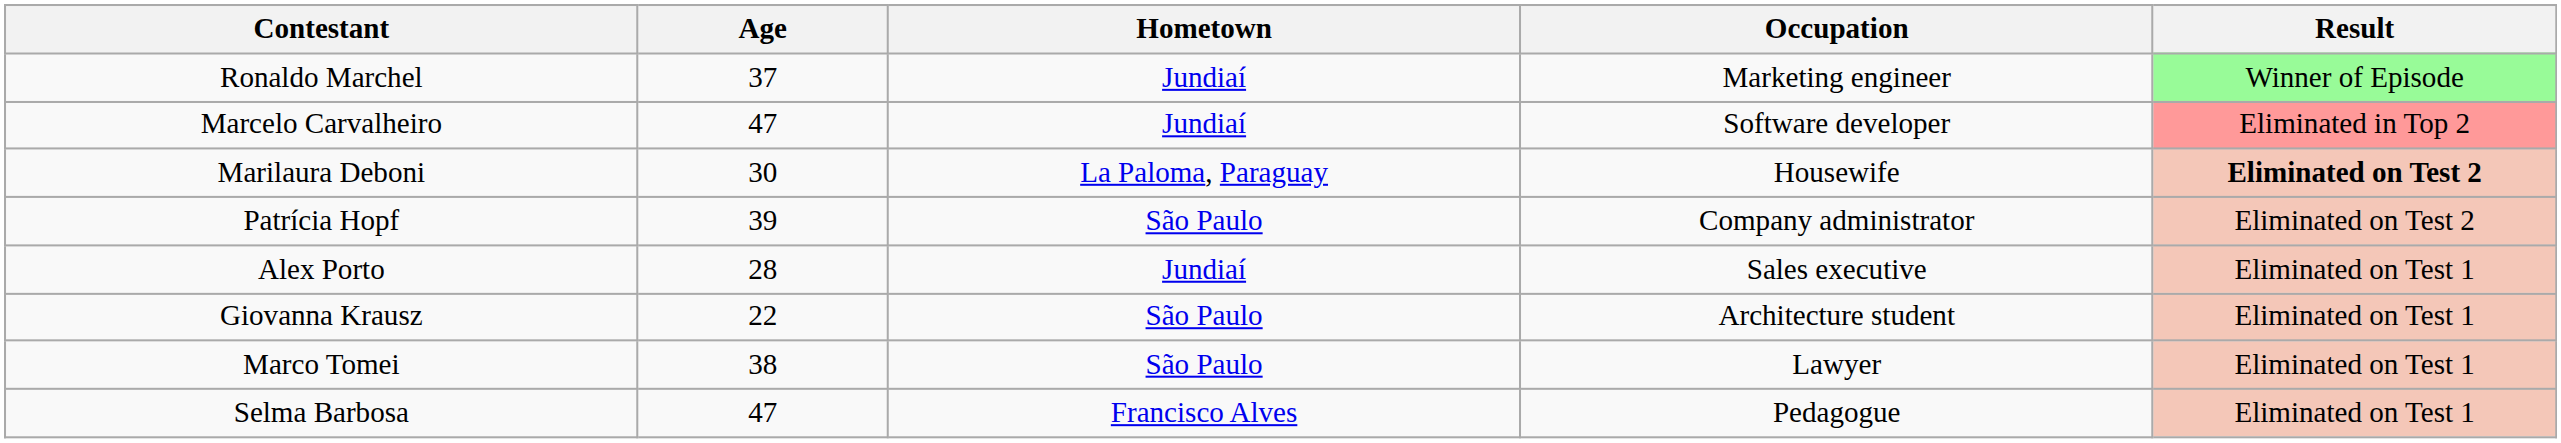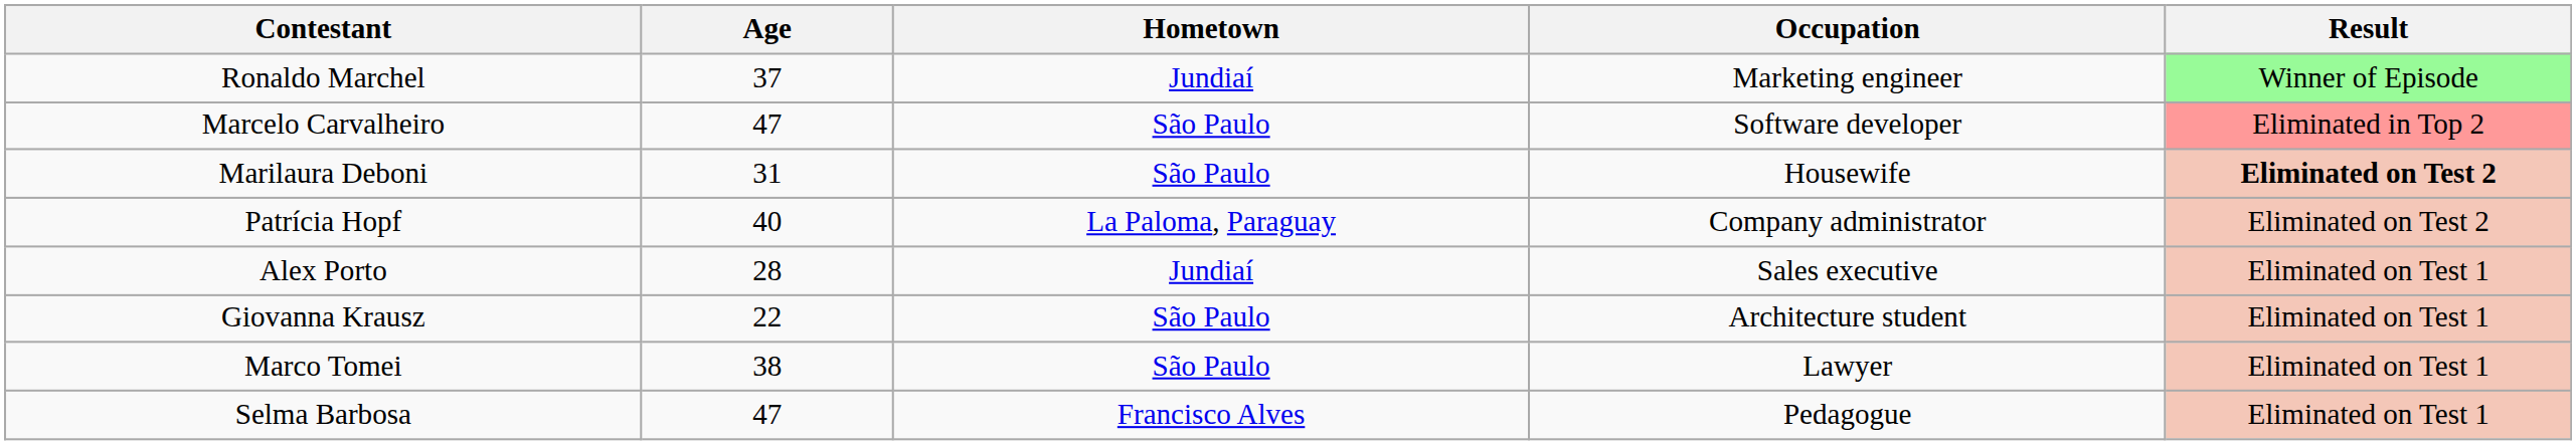 <table class="wikitable sortable" style="text-align:center; font-size:90%; width:100%;">
 <tr>
 <th width="200px">Contestant</th>
 <th width="075px">Age</th>
 <th width="200px">Hometown</th>
 <th width="200px">Occupation</th>
 <th width="125px">Result</th>
 </tr>
 <tr>
 <td>Ronaldo Marchel</td>
 <td>37</td>
 <td><a href='#'>Jundiaí</a></td>
 <td>Marketing engineer</td>
 <td bgcolor=98FB98>Winner of Episode</td>
 </tr>
 <tr>
 <td>Marcelo Carvalheiro</td>
 <td>47</td>
-<td><a href='#'>Jundiaí</a></td>
+<td><a href='#'>São Paulo</a></td>
 <td>Software developer</td>
 <td bgcolor=FF9999>Eliminated in Top 2</td>
 </tr>
 <tr>
 <td>Marilaura Deboni</td>
-<td>30</td>
-<td><a href='#'>La Paloma</a>, <a href='#'>Paraguay</a></td>
+<td>31</td>
+<td><a href='#'>São Paulo</a></td>
 <td>Housewife</td>
 <td bgcolor=F4C7B8><strong>Eliminated on Test 2</strong></td>
 </tr>
 <tr>
 <td>Patrícia Hopf</td>
-<td>39</td>
-<td><a href='#'>São Paulo</a></td>
+<td>40</td>
+<td><a href='#'>La Paloma</a>, <a href='#'>Paraguay</a></td>
 <td>Company administrator</td>
 <td bgcolor=F4C7B8>Eliminated on Test 2</td>
 </tr>
 <tr>
 <td>Alex Porto</td>
 <td>28</td>
 <td><a href='#'>Jundiaí</a></td>
 <td>Sales executive</td>
 <td bgcolor=F4C7B8>Eliminated on Test 1</td>
 </tr>
 <tr>
 <td>Giovanna Krausz</td>
 <td>22</td>
 <td><a href='#'>São Paulo</a></td>
 <td>Architecture student</td>
 <td bgcolor=F4C7B8>Eliminated on Test 1</td>
 </tr>
 <tr>
 <td>Marco Tomei</td>
 <td>38</td>
 <td><a href='#'>São Paulo</a></td>
 <td>Lawyer</td>
 <td bgcolor=F4C7B8>Eliminated on Test 1</td>
 </tr>
 <tr>
 <td>Selma Barbosa</td>
 <td>47</td>
 <td><a href='#'>Francisco Alves</a></td>
 <td>Pedagogue</td>
 <td bgcolor=F4C7B8>Eliminated on Test 1</td>
 </tr>
 </table>
